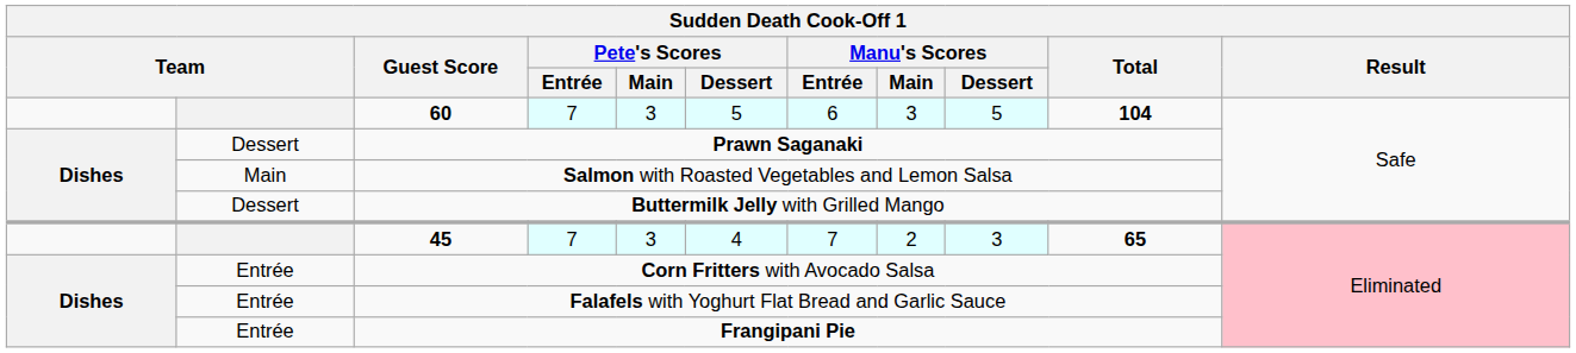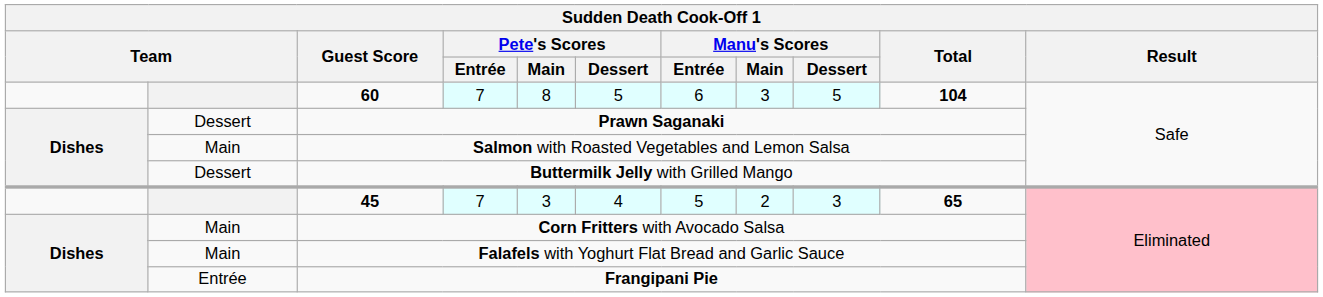 <table class="wikitable plainrowheaders" style="margin:1em auto; text-align:center; font-size:90%; width:80em;">
 <tr>
 <th colspan="18" >Sudden Death Cook-Off 1</th>
 </tr>
 <tr>
 <th rowspan="2" style="width:20%;" colspan="2">Team</th>
 <th scope="col" rowspan="2" style="width:10%;">Guest Score<br><small></small></th>
 <th scope="col" colspan="3" style="width:15%;"><a href='#'>Pete</a>'s Scores</th>
 <th scope="col" colspan="3" style="width:15%;"><a href='#'>Manu</a>'s Scores</th>
 <th scope="col" rowspan="2" style="width:10%;">Total<br><small></small></th>
 <th scope="col" rowspan="2" style="width:20%;">Result</th>
 </tr>
 <tr>
 <th scope="col">Entrée</th>
 <th scope="col">Main</th>
 <th scope="col">Dessert</th>
 <th scope="col">Entrée</th>
 <th scope="col">Main</th>
 <th scope="col">Dessert</th>
 </tr>
 <tr>
 <td></td>
 <th style="text-align:centre"></th>
 <td><strong>60</strong></td>
 <td bgcolor="#e0ffff">7</td>
-<td bgcolor="#e0ffff">3</td>
+<td bgcolor="#e0ffff">8</td>
 <td bgcolor="#e0ffff">5</td>
 <td bgcolor="#e0ffff">6</td>
 <td bgcolor="#e0ffff">3</td>
 <td bgcolor="#e0ffff">5</td>
 <td><strong>104</strong></td>
 <td rowspan="4">Safe</td>
 </tr>
 <tr>
 <th rowspan="3">Dishes</th>
 <td>Dessert</td>
 <td colspan="8"><strong>Prawn Saganaki</strong></td>
 </tr>
 <tr>
 <td>Main</td>
 <td colspan="8"><strong>Salmon</strong> with Roasted Vegetables and Lemon Salsa</td>
 </tr>
 <tr>
 <td>Dessert</td>
 <td colspan="8"><strong>Buttermilk Jelly</strong> with Grilled Mango</td>
 </tr>
 <tr style="border-top:3px solid #aaa;">
 <td></td>
 <th style="text-align:centre"></th>
 <td><strong>45</strong></td>
 <td bgcolor="#e0ffff">7</td>
 <td bgcolor="#e0ffff">3</td>
 <td bgcolor="#e0ffff">4</td>
-<td bgcolor="#e0ffff">7</td>
+<td bgcolor="#e0ffff">5</td>
 <td bgcolor="#e0ffff">2</td>
 <td bgcolor="#e0ffff">3</td>
 <td><strong>65</strong></td>
 <td style="background:pink" rowspan="4">Eliminated</td>
 </tr>
 <tr>
 <th rowspan="3">Dishes</th>
-<td>Entrée</td>
+<td>Main</td>
 <td colspan="8"><strong>Corn Fritters</strong> with Avocado Salsa</td>
 </tr>
 <tr>
-<td>Entrée</td>
+<td>Main</td>
 <td colspan="8"><strong>Falafels</strong> with Yoghurt Flat Bread and Garlic Sauce</td>
 </tr>
 <tr>
 <td>Entrée</td>
 <td colspan="8"><strong>Frangipani Pie</strong></td>
 </tr>
 </table>
